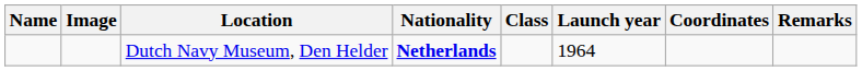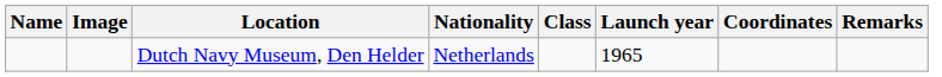 <table class="wikitable">
 <tr>
 <th>Name</th>
 <th>Image</th>
 <th>Location</th>
 <th>Nationality</th>
 <th>Class</th>
 <th>Launch year</th>
 <th>Coordinates</th>
 <th>Remarks</th>
 </tr>
 <tr>
 <td></td>
 <td></td>
 <td><a href='#'>Dutch Navy Museum</a>, <a href='#'>Den Helder</a></td>
-<td><strong> <a href='#'>Netherlands</a></strong></td>
+<td> <a href='#'>Netherlands</a></td>
 <td></td>
-<td>1964</td>
+<td>1965</td>
 <td></td>
 <td></td>
 </tr>
 </table>
